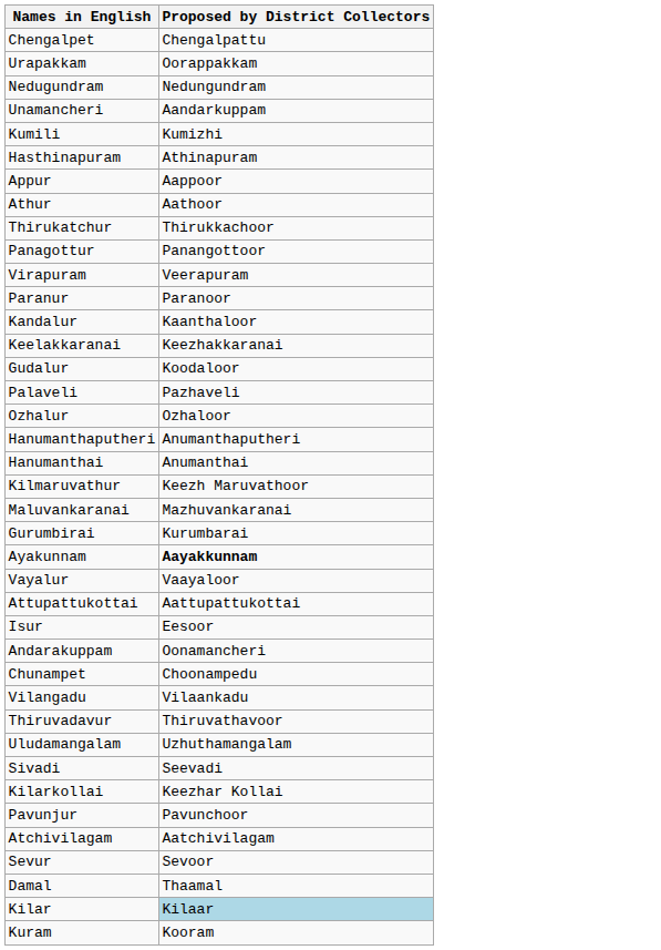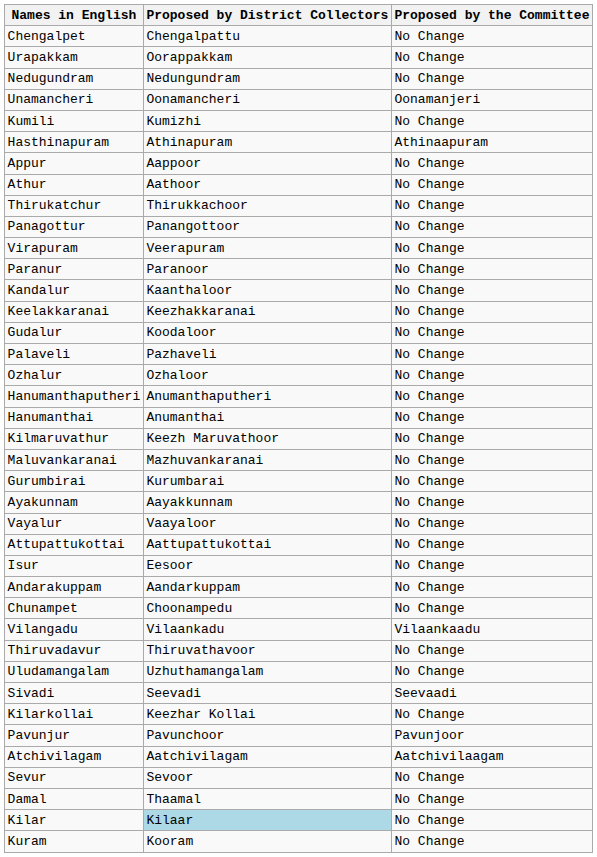 <table class="wikitable">
 <tr>
 <th>Names in English</th>
 <th>Proposed by District Collectors</th>
+<th>Proposed by the Committee</th>
 </tr>
 <tr>
 <td>Chengalpet</td>
 <td>Chengalpattu</td>
+<td>No Change</td>
 </tr>
 <tr>
 <td>Urapakkam</td>
 <td>Oorappakkam</td>
+<td>No Change</td>
 </tr>
 <tr>
 <td>Nedugundram</td>
 <td>Nedungundram</td>
+<td>No Change</td>
 </tr>
 <tr>
 <td>Unamancheri</td>
-<td>Aandarkuppam</td>
+<td>Oonamancheri</td>
+<td>Oonamanjeri</td>
 </tr>
 <tr>
 <td>Kumili</td>
 <td>Kumizhi</td>
+<td>No Change</td>
 </tr>
 <tr>
 <td>Hasthinapuram</td>
 <td>Athinapuram</td>
+<td>Athinaapuram</td>
 </tr>
 <tr>
 <td>Appur</td>
 <td>Aappoor</td>
+<td>No Change</td>
 </tr>
 <tr>
 <td>Athur</td>
 <td>Aathoor</td>
+<td>No Change</td>
 </tr>
 <tr>
 <td>Thirukatchur</td>
 <td>Thirukkachoor</td>
+<td>No Change</td>
 </tr>
 <tr>
 <td>Panagottur</td>
 <td>Panangottoor</td>
+<td>No Change</td>
 </tr>
 <tr>
 <td>Virapuram</td>
 <td>Veerapuram</td>
+<td>No Change</td>
 </tr>
 <tr>
 <td>Paranur</td>
 <td>Paranoor</td>
+<td>No Change</td>
 </tr>
 <tr>
 <td>Kandalur</td>
 <td>Kaanthaloor</td>
+<td>No Change</td>
 </tr>
 <tr>
 <td>Keelakkaranai</td>
 <td>Keezhakkaranai</td>
+<td>No Change</td>
 </tr>
 <tr>
 <td>Gudalur</td>
 <td>Koodaloor</td>
+<td>No Change</td>
 </tr>
 <tr>
 <td>Palaveli</td>
 <td>Pazhaveli</td>
+<td>No Change</td>
 </tr>
 <tr>
 <td>Ozhalur</td>
 <td>Ozhaloor</td>
+<td>No Change</td>
 </tr>
 <tr>
 <td>Hanumanthaputheri</td>
 <td>Anumanthaputheri</td>
+<td>No Change</td>
 </tr>
 <tr>
 <td>Hanumanthai</td>
 <td>Anumanthai</td>
+<td>No Change</td>
 </tr>
 <tr>
 <td>Kilmaruvathur</td>
 <td>Keezh Maruvathoor</td>
+<td>No Change</td>
 </tr>
 <tr>
 <td>Maluvankaranai</td>
 <td>Mazhuvankaranai</td>
+<td>No Change</td>
 </tr>
 <tr>
 <td>Gurumbirai</td>
 <td>Kurumbarai</td>
+<td>No Change</td>
 </tr>
 <tr>
 <td>Ayakunnam</td>
-<td><strong>Aayakkunnam</strong></td>
+<td>Aayakkunnam</td>
+<td>No Change</td>
 </tr>
 <tr>
 <td>Vayalur</td>
 <td>Vaayaloor</td>
+<td>No Change</td>
 </tr>
 <tr>
 <td>Attupattukottai</td>
 <td>Aattupattukottai</td>
+<td>No Change</td>
 </tr>
 <tr>
 <td>Isur</td>
 <td>Eesoor</td>
+<td>No Change</td>
 </tr>
 <tr>
 <td>Andarakuppam</td>
-<td>Oonamancheri</td>
+<td>Aandarkuppam</td>
+<td>No Change</td>
 </tr>
 <tr>
 <td>Chunampet</td>
 <td>Choonampedu</td>
+<td>No Change</td>
 </tr>
 <tr>
 <td>Vilangadu</td>
 <td>Vilaankadu</td>
+<td>Vilaankaadu</td>
 </tr>
 <tr>
 <td>Thiruvadavur</td>
 <td>Thiruvathavoor</td>
+<td>No Change</td>
 </tr>
 <tr>
 <td>Uludamangalam</td>
 <td>Uzhuthamangalam</td>
+<td>No Change</td>
 </tr>
 <tr>
 <td>Sivadi</td>
 <td>Seevadi</td>
+<td>Seevaadi</td>
 </tr>
 <tr>
 <td>Kilarkollai</td>
 <td>Keezhar Kollai</td>
+<td>No Change</td>
 </tr>
 <tr>
 <td>Pavunjur</td>
 <td>Pavunchoor</td>
+<td>Pavunjoor</td>
 </tr>
 <tr>
 <td>Atchivilagam</td>
 <td>Aatchivilagam</td>
+<td>Aatchivilaagam</td>
 </tr>
 <tr>
 <td>Sevur</td>
 <td>Sevoor</td>
+<td>No Change</td>
 </tr>
 <tr>
 <td>Damal</td>
 <td>Thaamal</td>
+<td>No Change</td>
 </tr>
 <tr>
 <td>Kilar</td>
 <td style="background: lightblue;">Kilaar</td>
+<td>No Change</td>
 </tr>
 <tr>
 <td>Kuram</td>
 <td>Kooram</td>
+<td>No Change</td>
 </tr>
 </table>
